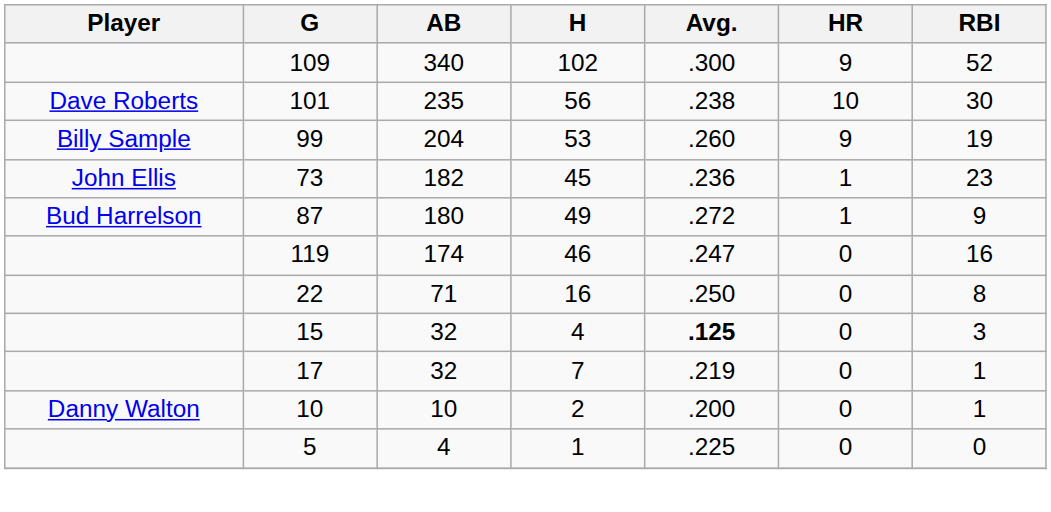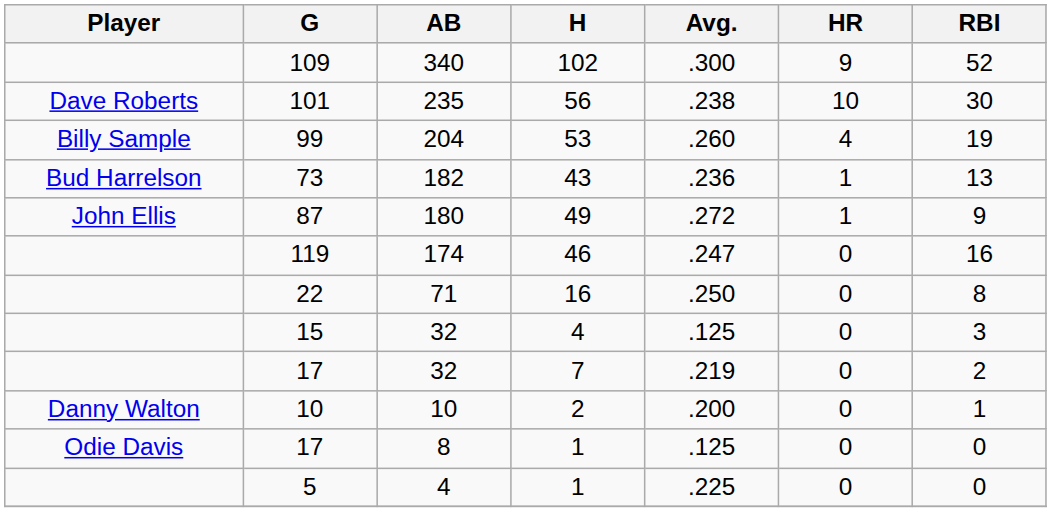 <table class="wikitable sortable">
 <tr>
 <th bgcolor="#DDDDFF" width="16%">Player</th>
 <th bgcolor="#DDDDFF" width="9%">G</th>
 <th bgcolor="#DDDDFF" width="9%">AB</th>
 <th bgcolor="#DDDDFF" width="9%">H</th>
 <th bgcolor="#DDDDFF" width="9%">Avg.</th>
 <th bgcolor="#DDDDFF" width="9%">HR</th>
 <th bgcolor="#DDDDFF" width="9%">RBI</th>
 </tr>
 <tr align="center">
 <td></td>
 <td>109</td>
 <td>340</td>
 <td>102</td>
 <td>.300</td>
 <td>9</td>
 <td>52</td>
 </tr>
 <tr align="center">
 <td><a href='#'>Dave Roberts</a></td>
 <td>101</td>
 <td>235</td>
 <td>56</td>
 <td>.238</td>
 <td>10</td>
 <td>30</td>
 </tr>
 <tr align=center>
 <td><a href='#'>Billy Sample</a></td>
 <td>99</td>
 <td>204</td>
 <td>53</td>
 <td>.260</td>
-<td>9</td>
+<td>4</td>
 <td>19</td>
 </tr>
 <tr align=center>
-<td><a href='#'>John Ellis</a></td>
+<td><a href='#'>Bud Harrelson</a></td>
 <td>73</td>
 <td>182</td>
-<td>45</td>
+<td>43</td>
 <td>.236</td>
 <td>1</td>
-<td>23</td>
+<td>13</td>
 </tr>
 <tr align=center>
-<td><a href='#'>Bud Harrelson</a></td>
+<td><a href='#'>John Ellis</a></td>
 <td>87</td>
 <td>180</td>
 <td>49</td>
 <td>.272</td>
 <td>1</td>
 <td>9</td>
 </tr>
 <tr align=center>
 <td></td>
 <td>119</td>
 <td>174</td>
 <td>46</td>
 <td>.247</td>
 <td>0</td>
 <td>16</td>
 </tr>
 <tr align="center">
 <td></td>
 <td>22</td>
 <td>71</td>
 <td>16</td>
 <td>.250</td>
 <td>0</td>
 <td>8</td>
 </tr>
 <tr align="center">
 <td></td>
 <td>15</td>
 <td>32</td>
 <td>4</td>
-<td><strong>.125</strong></td>
+<td>.125</td>
 <td>0</td>
 <td>3</td>
 </tr>
 <tr align="center">
 <td></td>
 <td>17</td>
 <td>32</td>
 <td>7</td>
 <td>.219</td>
 <td>0</td>
-<td>1</td>
+<td>2</td>
 </tr>
 <tr align="center">
 <td><a href='#'>Danny Walton</a></td>
 <td>10</td>
 <td>10</td>
 <td>2</td>
 <td>.200</td>
 <td>0</td>
 <td>1</td>
+</tr>
+<tr align=center>
+<td><a href='#'>Odie Davis</a></td>
+<td>17</td>
+<td>8</td>
+<td>1</td>
+<td>.125</td>
+<td>0</td>
+<td>0</td>
 </tr>
 <tr align=center>
 <td></td>
 <td>5</td>
 <td>4</td>
 <td>1</td>
 <td>.225</td>
 <td>0</td>
 <td>0</td>
 </tr>
 <tr align="center">
 </tr>
 </table>
